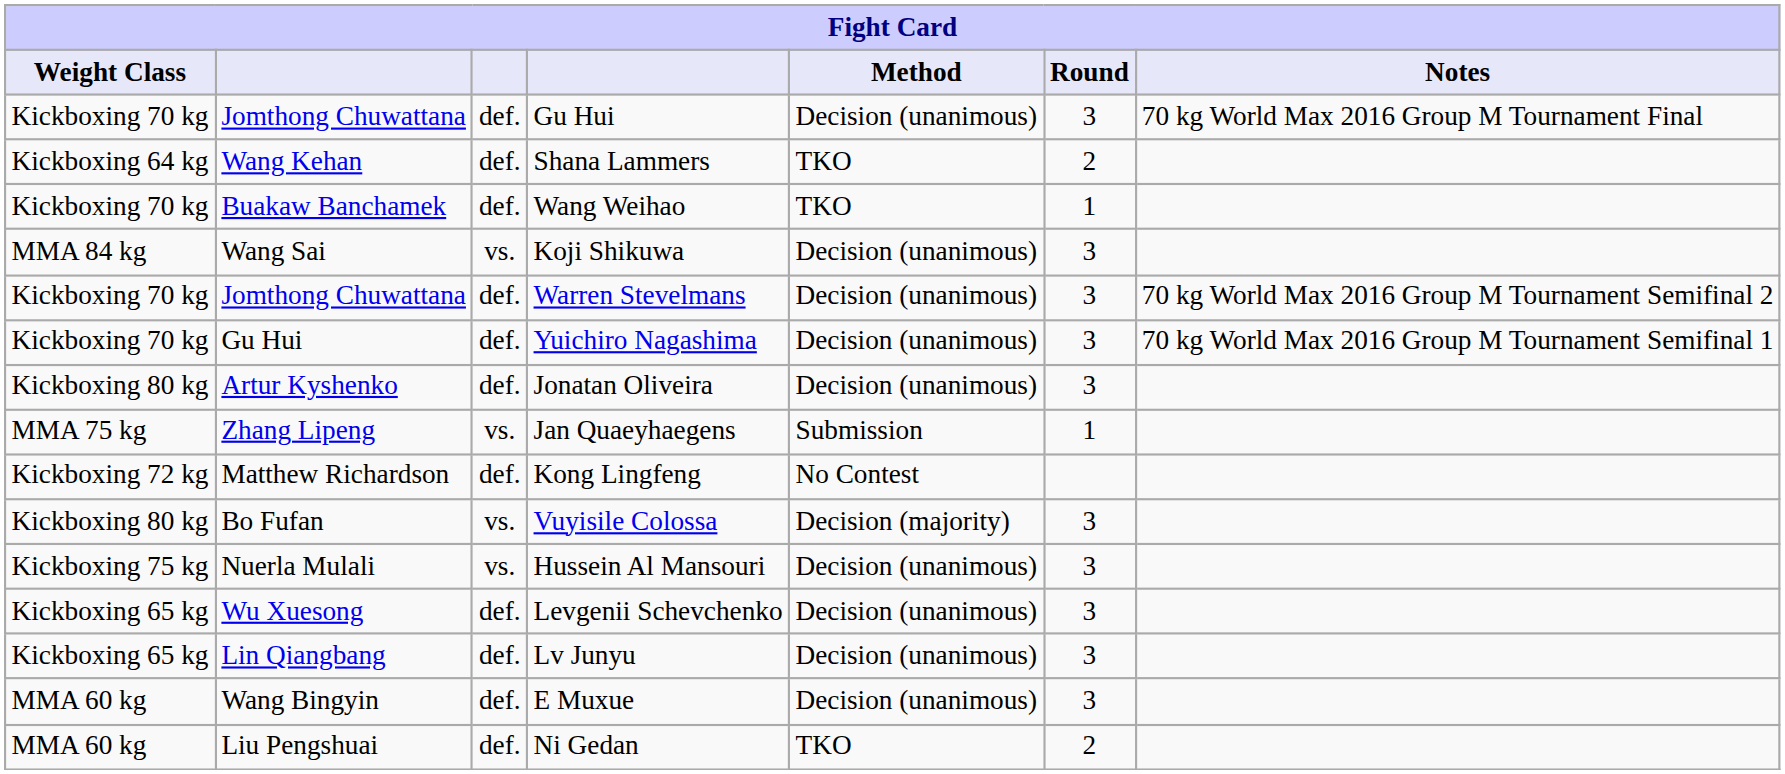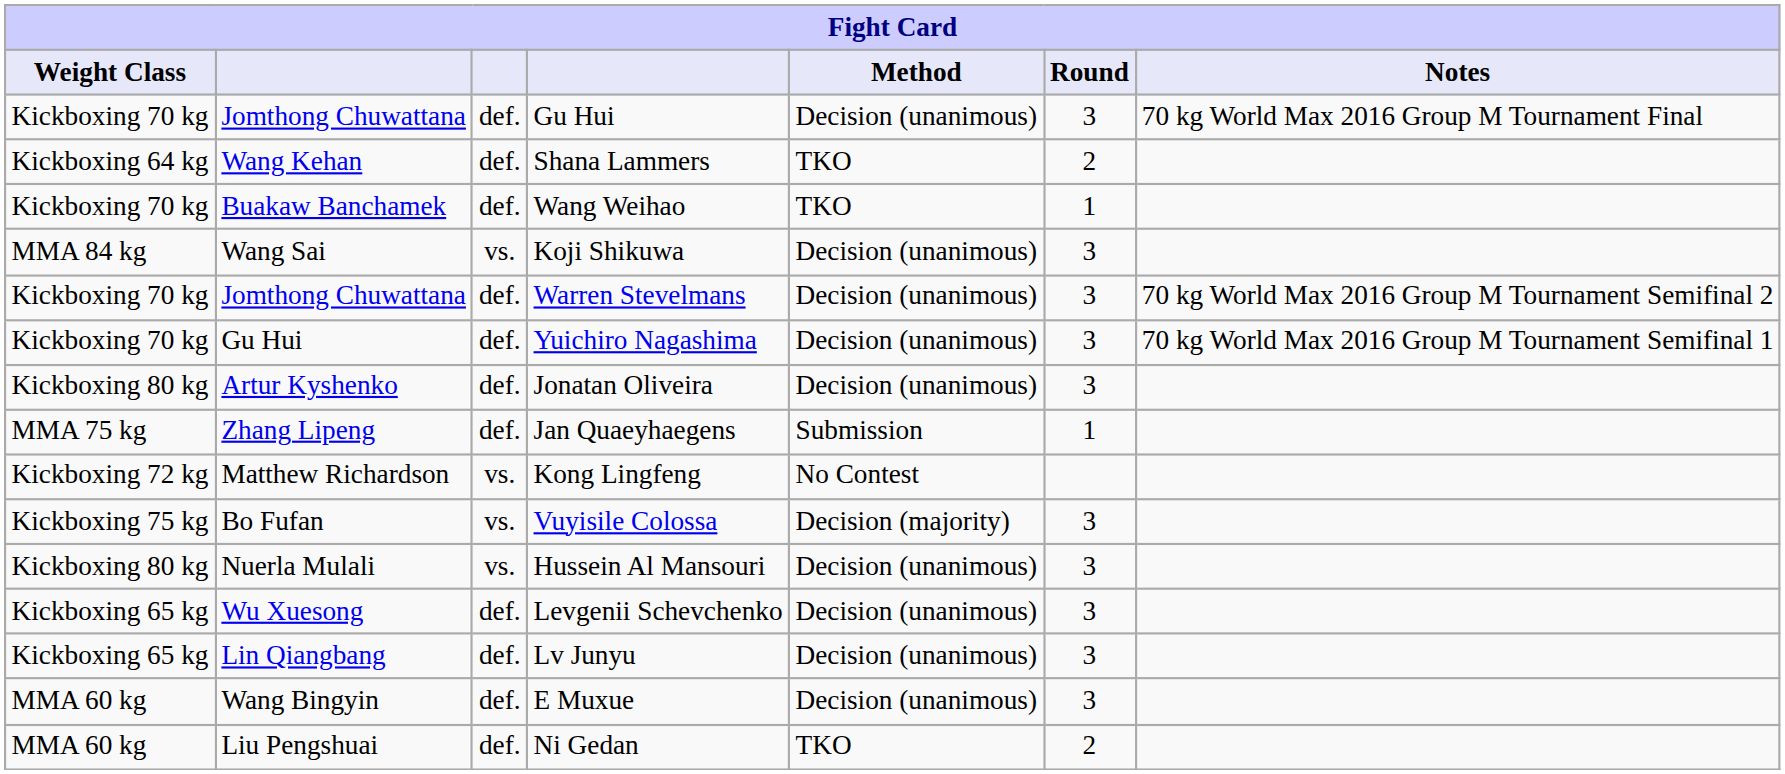 <table class="wikitable" style="font-size: 80%;">
 <tr>
 <th colspan="8" style="background-color: #ccf; color: #000080; text-align: center;"><strong>Fight Card</strong></th>
 </tr>
 <tr>
 <th colspan="1" style="background-color: #E6E8FA; color: #000000; text-align: center;">Weight Class</th>
 <th colspan="1" style="background-color: #E6E8FA; color: #000000; text-align: center;"></th>
 <th colspan="1" style="background-color: #E6E8FA; color: #000000; text-align: center;"></th>
 <th colspan="1" style="background-color: #E6E8FA; color: #000000; text-align: center;"></th>
 <th colspan="1" style="background-color: #E6E8FA; color: #000000; text-align: center;">Method</th>
 <th colspan="1" style="background-color: #E6E8FA; color: #000000; text-align: center;">Round</th>
 <th colspan="1" style="background-color: #E6E8FA; color: #000000; text-align: center;">Notes</th>
 </tr>
 <tr>
 <td>Kickboxing 70 kg</td>
 <td> <a href='#'>Jomthong Chuwattana</a></td>
 <td align=center>def.</td>
 <td> Gu Hui</td>
 <td>Decision (unanimous)</td>
 <td align=center>3</td>
 <td>70 kg World Max 2016 Group M Tournament Final</td>
 </tr>
 <tr>
 <td>Kickboxing 64 kg</td>
 <td> <a href='#'>Wang Kehan</a></td>
 <td align=center>def.</td>
 <td> Shana Lammers</td>
 <td>TKO</td>
 <td align=center>2</td>
 <td></td>
 </tr>
 <tr>
 <td>Kickboxing 70 kg</td>
 <td> <a href='#'>Buakaw Banchamek</a></td>
 <td align=center>def.</td>
 <td> Wang Weihao</td>
 <td>TKO</td>
 <td align=center>1</td>
 <td></td>
 </tr>
 <tr>
 <td>MMA 84 kg</td>
 <td> Wang Sai</td>
 <td align=center>vs.</td>
 <td> Koji Shikuwa</td>
 <td>Decision (unanimous)</td>
 <td align=center>3</td>
 <td></td>
 </tr>
 <tr>
 <td>Kickboxing 70 kg</td>
 <td> <a href='#'>Jomthong Chuwattana</a></td>
 <td align=center>def.</td>
 <td> <a href='#'>Warren Stevelmans</a></td>
 <td>Decision (unanimous)</td>
 <td align=center>3</td>
 <td>70 kg World Max 2016 Group M Tournament Semifinal 2</td>
 </tr>
 <tr>
 <td>Kickboxing 70 kg</td>
 <td> Gu Hui</td>
 <td align=center>def.</td>
 <td> <a href='#'>Yuichiro Nagashima</a></td>
 <td>Decision (unanimous)</td>
 <td align=center>3</td>
 <td>70 kg World Max 2016 Group M Tournament Semifinal 1</td>
 </tr>
 <tr>
 <td>Kickboxing 80 kg</td>
 <td> <a href='#'>Artur Kyshenko</a></td>
 <td align=center>def.</td>
 <td> Jonatan Oliveira</td>
 <td>Decision (unanimous)</td>
 <td align=center>3</td>
 <td></td>
 </tr>
 <tr>
 <td>MMA 75 kg</td>
 <td> <a href='#'>Zhang Lipeng</a></td>
-<td align=center>vs.</td>
+<td align=center>def.</td>
 <td> Jan Quaeyhaegens</td>
 <td>Submission</td>
 <td align=center>1</td>
 <td></td>
 </tr>
 <tr>
 <td>Kickboxing 72 kg</td>
 <td> Matthew Richardson</td>
-<td align=center>def.</td>
+<td align=center>vs.</td>
 <td> Kong Lingfeng</td>
 <td>No Contest</td>
 <td align=center></td>
 <td></td>
 </tr>
 <tr>
-<td>Kickboxing 80 kg</td>
+<td>Kickboxing 75 kg</td>
 <td> Bo Fufan</td>
 <td align=center>vs.</td>
 <td> <a href='#'>Vuyisile Colossa</a></td>
 <td>Decision (majority)</td>
 <td align=center>3</td>
 <td></td>
 </tr>
 <tr>
-<td>Kickboxing 75 kg</td>
+<td>Kickboxing 80 kg</td>
 <td> Nuerla Mulali</td>
 <td align=center>vs.</td>
 <td> Hussein Al Mansouri</td>
 <td>Decision (unanimous)</td>
 <td align=center>3</td>
 <td></td>
 </tr>
 <tr>
 <td>Kickboxing 65 kg</td>
 <td> <a href='#'>Wu Xuesong</a></td>
 <td align=center>def.</td>
 <td> Levgenii Schevchenko</td>
 <td>Decision (unanimous)</td>
 <td align=center>3</td>
 <td></td>
 </tr>
 <tr>
 <td>Kickboxing 65 kg</td>
 <td> <a href='#'>Lin Qiangbang</a></td>
 <td align=center>def.</td>
 <td> Lv Junyu</td>
 <td>Decision (unanimous)</td>
 <td align=center>3</td>
 <td></td>
 </tr>
 <tr>
 <td>MMA 60 kg</td>
 <td> Wang Bingyin</td>
 <td align=center>def.</td>
 <td> E Muxue</td>
 <td>Decision (unanimous)</td>
 <td align=center>3</td>
 <td></td>
 </tr>
 <tr>
 <td>MMA 60 kg</td>
 <td> Liu Pengshuai</td>
 <td align=center>def.</td>
 <td> Ni Gedan</td>
 <td>TKO</td>
 <td align=center>2</td>
 <td></td>
 </tr>
 <tr>
 </tr>
 </table>
